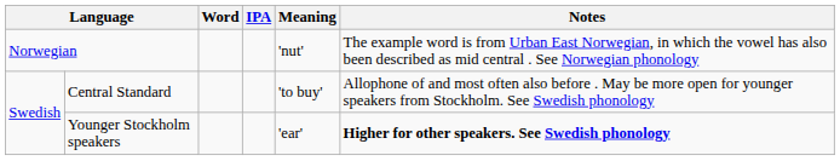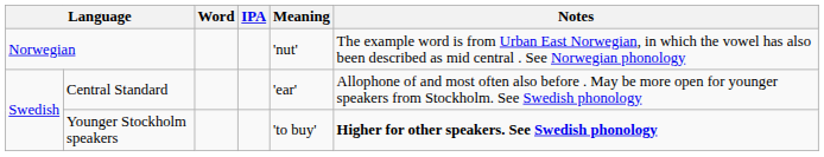 <table class="wikitable">
 <tr>
 <th colspan="2">Language</th>
 <th>Word</th>
 <th><a href='#'>IPA</a></th>
 <th>Meaning</th>
 <th>Notes</th>
 </tr>
 <tr>
 <td colspan="2"><a href='#'>Norwegian</a></td>
 <td></td>
 <td></td>
 <td>'nut'</td>
 <td>The example word is from <a href='#'>Urban East Norwegian</a>, in which the vowel has also been described as mid central . See <a href='#'>Norwegian phonology</a></td>
 </tr>
 <tr>
 <td rowspan="2"><a href='#'>Swedish</a></td>
 <td>Central Standard</td>
 <td></td>
 <td></td>
-<td>'to buy'</td>
+<td>'ear'</td>
 <td>Allophone of  and most often also  before . May be more open  for younger speakers from Stockholm. See <a href='#'>Swedish phonology</a></td>
 </tr>
 <tr>
 <td>Younger Stockholm speakers</td>
 <td></td>
 <td></td>
-<td>'ear'</td>
+<td>'to buy'</td>
 <td><strong>Higher  for other speakers. See <a href='#'>Swedish phonology</a></strong></td>
 </tr>
 </table>
